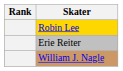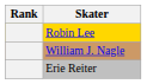 <table class="wikitable unsortable" style="text-align:left; width:30%">
 <tr>
 <th scope="col">Rank</th>
 <th scope="col">Skater</th>
 </tr>
 <tr bgcolor="gold">
 <th scope="row"></th>
 <td><a href='#'>Robin Lee</a></td>
 </tr>
+<tr bgcolor="cc9966">
+<th scope="row"></th>
+<td><a href='#'>William J. Nagle</a></td>
+</tr>
 <tr bgcolor="silver">
 <th scope="row"></th>
 <td>Erie Reiter</td>
 </tr>
-<tr bgcolor="cc9966">
-<th scope="row"></th>
-<td><a href='#'>William J. Nagle</a></td>
-</tr>
 </table>
